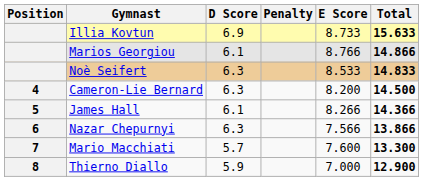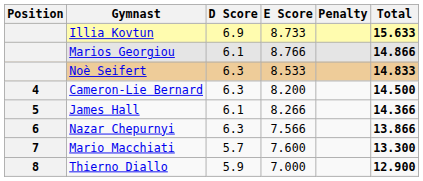 <table style="text-align:center;" class="wikitable sortable">
 <tr>
 <th>Position</th>
 <th>Gymnast</th>
 <th>D Score</th>
+<th>E Score</th>
 <th>Penalty</th>
-<th>E Score</th>
 <th>Total</th>
 </tr>
 <tr style="background:#fffcaf;">
 <th scope="row" style="text-align:center"></th>
 <td align=left> <a href='#'>Illia Kovtun</a></td>
 <td>6.9</td>
+<td>8.733</td>
 <td></td>
-<td>8.733</td>
 <td><strong>15.633</strong></td>
 </tr>
 <tr style="background:#e5e5e5;">
 <th scope="row" style="text-align:center"></th>
 <td align=left> <a href='#'>Marios Georgiou</a></td>
 <td>6.1</td>
+<td>8.766</td>
 <td></td>
-<td>8.766</td>
 <td><strong>14.866</strong></td>
 </tr>
 <tr style="background:#ec9;">
 <th scope="row" style="text-align:center"></th>
 <td align=left> <a href='#'>Noè Seifert</a></td>
 <td>6.3</td>
+<td>8.533</td>
 <td></td>
-<td>8.533</td>
 <td><strong>14.833</strong></td>
 </tr>
 <tr>
 <th>4</th>
 <td align=left> <a href='#'>Cameron-Lie Bernard</a></td>
 <td>6.3</td>
+<td>8.200</td>
 <td></td>
-<td>8.200</td>
 <td><strong>14.500</strong></td>
 </tr>
 <tr>
 <th>5</th>
 <td align=left> <a href='#'>James Hall</a></td>
 <td>6.1</td>
+<td>8.266</td>
 <td></td>
-<td>8.266</td>
 <td><strong>14.366</strong></td>
 </tr>
 <tr>
 <th>6</th>
 <td align=left> <a href='#'>Nazar Chepurnyi</a></td>
 <td>6.3</td>
+<td>7.566</td>
 <td></td>
-<td>7.566</td>
 <td><strong>13.866</strong></td>
 </tr>
 <tr>
 <th>7</th>
 <td align=left> <a href='#'>Mario Macchiati</a></td>
 <td>5.7</td>
+<td>7.600</td>
 <td></td>
-<td>7.600</td>
 <td><strong>13.300</strong></td>
 </tr>
 <tr>
 <th>8</th>
 <td align=left> <a href='#'>Thierno Diallo</a></td>
 <td>5.9</td>
+<td>7.000</td>
 <td></td>
-<td>7.000</td>
 <td><strong>12.900</strong></td>
 </tr>
 </table>
